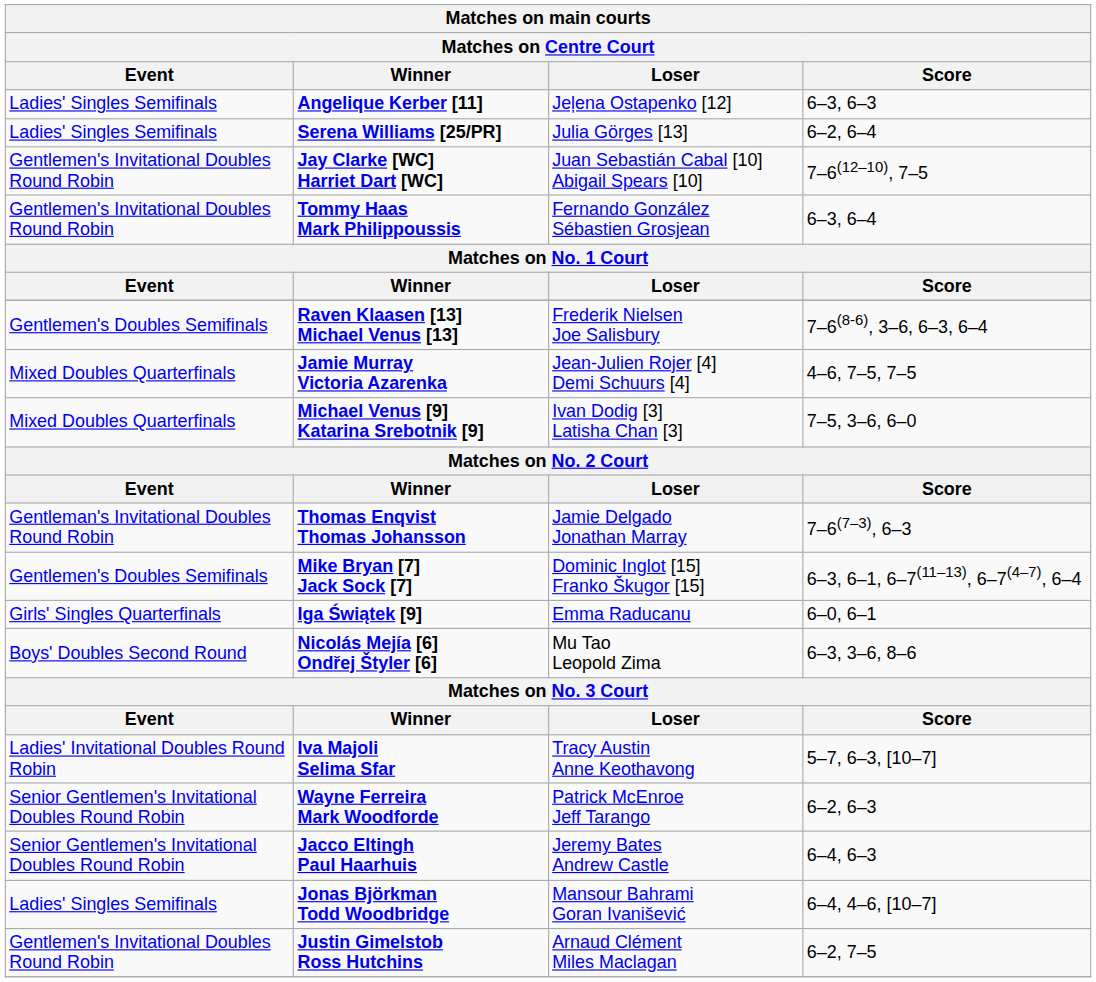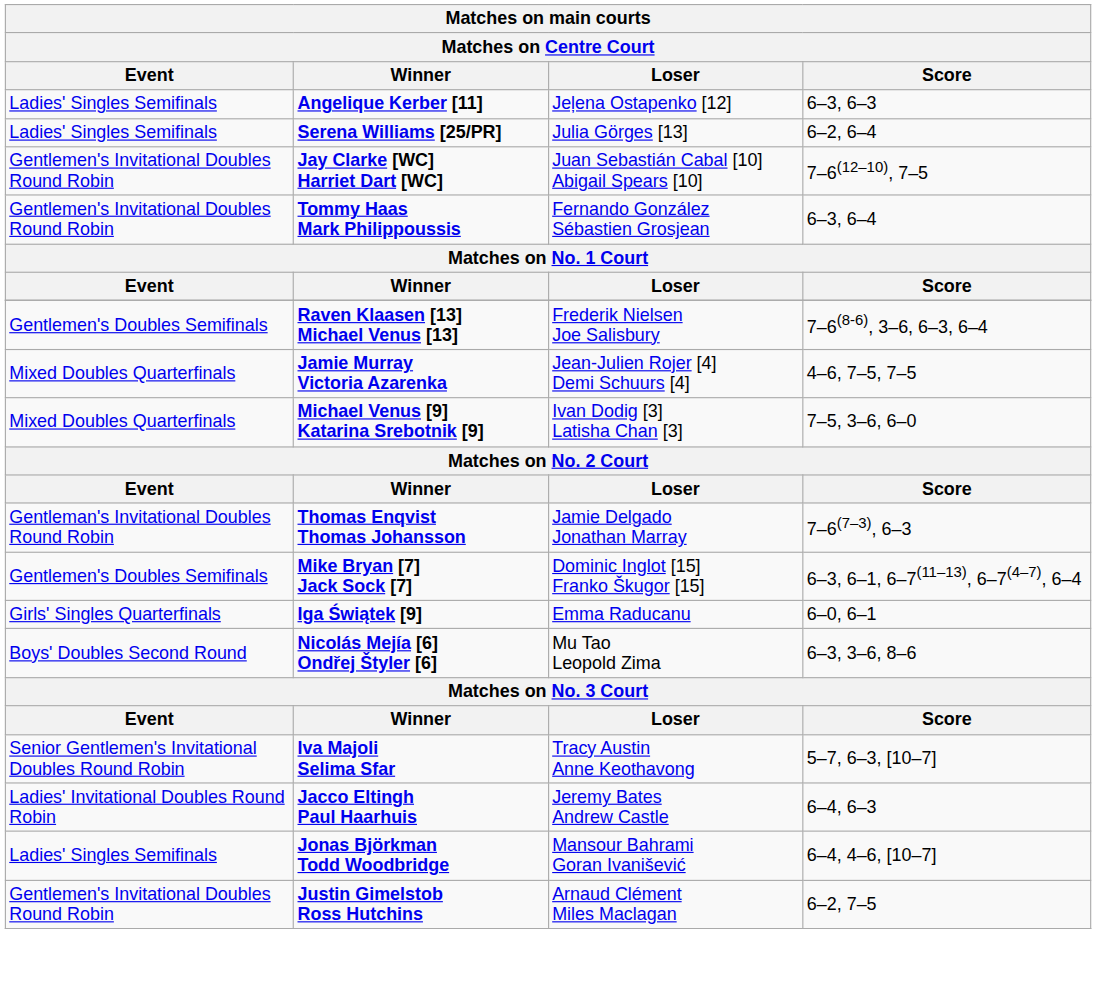 <table class="wikitable collapsible uncollapsed" style="margin:auto;">
 <tr>
 <th colspan="4" style="white-space:nowrap;">Matches on main courts</th>
 </tr>
 <tr>
 <th colspan="4">Matches on <a href='#'>Centre Court</a></th>
 </tr>
 <tr>
 <th width=250>Event</th>
 <th width=220>Winner</th>
 <th width=220>Loser</th>
 <th width=250>Score</th>
 </tr>
 <tr>
 <td><a href='#'>Ladies' Singles Semifinals</a></td>
 <td> <strong><a href='#'>Angelique Kerber</a> [11]</strong></td>
 <td> <a href='#'>Jeļena Ostapenko</a> [12]</td>
 <td>6–3, 6–3</td>
 </tr>
 <tr>
 <td><a href='#'>Ladies' Singles Semifinals</a></td>
 <td> <strong><a href='#'>Serena Williams</a> [25/PR]</strong></td>
 <td> <a href='#'>Julia Görges</a> [13]</td>
 <td>6–2, 6–4</td>
 </tr>
 <tr>
 <td><a href='#'>Gentlemen's Invitational Doubles Round Robin</a></td>
 <td> <strong><a href='#'>Jay Clarke</a> [WC]</strong><br> <strong><a href='#'>Harriet Dart</a> [WC]</strong></td>
 <td> <a href='#'>Juan Sebastián Cabal</a> [10]<br> <a href='#'>Abigail Spears</a> [10]</td>
 <td>7–6<sup>(12–10)</sup>, 7–5</td>
 </tr>
 <tr>
 <td><a href='#'>Gentlemen's Invitational Doubles Round Robin</a></td>
 <td> <strong><a href='#'>Tommy Haas</a></strong> <br>  <strong><a href='#'>Mark Philippoussis</a></strong></td>
 <td> <a href='#'>Fernando González</a> <br>  <a href='#'>Sébastien Grosjean</a></td>
 <td>6–3, 6–4</td>
 </tr>
 <tr>
 <th colspan="4">Matches on <a href='#'>No. 1 Court</a></th>
 </tr>
 <tr>
 <th width=220>Event</th>
 <th width=220>Winner</th>
 <th width=220>Loser</th>
 <th width=250>Score</th>
 </tr>
 <tr>
 </tr>
 <tr>
 <td><a href='#'>Gentlemen's Doubles Semifinals</a></td>
 <td><strong> <a href='#'>Raven Klaasen</a> [13] <br>  <a href='#'>Michael Venus</a> [13]</strong></td>
 <td> <a href='#'>Frederik Nielsen</a> <br>  <a href='#'>Joe Salisbury</a></td>
 <td>7–6<sup>(8-6)</sup>, 3–6, 6–3, 6–4</td>
 </tr>
 <tr>
 <td><a href='#'>Mixed Doubles Quarterfinals</a></td>
 <td> <strong><a href='#'>Jamie Murray</a></strong><br> <strong><a href='#'>Victoria Azarenka</a></strong></td>
 <td> <a href='#'>Jean-Julien Rojer</a> [4]<br> <a href='#'>Demi Schuurs</a> [4]</td>
 <td>4–6, 7–5, 7–5</td>
 </tr>
 <tr>
 <td><a href='#'>Mixed Doubles Quarterfinals</a></td>
 <td><strong> <a href='#'>Michael Venus</a> [9] <br>  <a href='#'>Katarina Srebotnik</a> [9]</strong></td>
 <td> <a href='#'>Ivan Dodig</a> [3] <br>  <a href='#'>Latisha Chan</a> [3]</td>
 <td>7–5, 3–6, 6–0</td>
 </tr>
 <tr>
 <th colspan="4">Matches on <a href='#'>No. 2 Court</a></th>
 </tr>
 <tr>
 <th width=250>Event</th>
 <th width=220>Winner</th>
 <th width=220>Loser</th>
 <th width=220>Score</th>
 </tr>
 <tr>
 <td><a href='#'>Gentleman's Invitational Doubles Round Robin</a></td>
 <td><strong> <a href='#'>Thomas Enqvist</a></strong> <br> <strong> <a href='#'>Thomas Johansson</a></strong></td>
 <td> <a href='#'>Jamie Delgado</a> <br>  <a href='#'>Jonathan Marray</a></td>
 <td>7–6<sup>(7–3)</sup>, 6–3</td>
 </tr>
 <tr>
 <td><a href='#'>Gentlemen's Doubles Semifinals</a></td>
 <td><strong> <a href='#'>Mike Bryan</a> [7] <br>  <a href='#'>Jack Sock</a> [7]</strong></td>
 <td> <a href='#'>Dominic Inglot</a> [15] <br>  <a href='#'>Franko Škugor</a> [15]</td>
 <td>6–3, 6–1, 6–7<sup>(11–13)</sup>, 6–7<sup>(4–7)</sup>, 6–4</td>
 </tr>
 <tr>
 <td><a href='#'>Girls' Singles Quarterfinals</a></td>
 <td> <strong><a href='#'>Iga Świątek</a> [9]</strong></td>
 <td> <a href='#'>Emma Raducanu</a></td>
 <td>6–0, 6–1</td>
 </tr>
 <tr>
 <td><a href='#'>Boys' Doubles Second Round</a></td>
 <td> <strong><a href='#'>Nicolás Mejía</a> [6] <br>  <a href='#'>Ondřej Štyler</a> [6]</strong></td>
 <td> Mu Tao <br>  Leopold Zima</td>
 <td>6–3, 3–6, 8–6</td>
 </tr>
 <tr>
 <th colspan="4">Matches on <a href='#'>No. 3 Court</a></th>
 </tr>
 <tr>
 <th width=250>Event</th>
 <th width=220>Winner</th>
 <th width=220>Loser</th>
 <th width=220>Score</th>
 </tr>
 <tr>
-<td><a href='#'>Ladies' Invitational Doubles Round Robin</a></td>
+<td><a href='#'>Senior Gentlemen's Invitational Doubles Round Robin</a></td>
 <td><strong> <a href='#'>Iva Majoli</a> <br>  <a href='#'>Selima Sfar</a></strong></td>
 <td> <a href='#'>Tracy Austin</a> <br>  <a href='#'>Anne Keothavong</a></td>
 <td>5–7, 6–3, [10–7]</td>
 </tr>
 <tr>
-<td><a href='#'>Senior Gentlemen's Invitational Doubles Round Robin</a></td>
-<td><strong> <a href='#'>Wayne Ferreira</a> <br>  <a href='#'>Mark Woodforde</a></strong></td>
-<td> <a href='#'>Patrick McEnroe</a> <br>  <a href='#'>Jeff Tarango</a></td>
-<td>6–2, 6–3</td>
-</tr>
-<tr>
-<td><a href='#'>Senior Gentlemen's Invitational Doubles Round Robin</a></td>
+<td><a href='#'>Ladies' Invitational Doubles Round Robin</a></td>
 <td> <strong><a href='#'>Jacco Eltingh</a></strong><br> <strong><a href='#'>Paul Haarhuis</a></strong></td>
 <td> <a href='#'>Jeremy Bates</a><br> <a href='#'>Andrew Castle</a></td>
 <td>6–4, 6–3</td>
 </tr>
 <tr>
 <td><a href='#'>Ladies' Singles Semifinals</a></td>
 <td> <strong><a href='#'>Jonas Björkman</a></strong><br> <strong><a href='#'>Todd Woodbridge</a></strong></td>
 <td> <a href='#'>Mansour Bahrami</a><br> <a href='#'>Goran Ivanišević</a></td>
 <td>6–4, 4–6, [10–7]</td>
 </tr>
 <tr>
 <td><a href='#'>Gentlemen's Invitational Doubles Round Robin</a></td>
 <td> <strong><a href='#'>Justin Gimelstob</a></strong><br> <strong><a href='#'>Ross Hutchins</a></strong></td>
 <td> <a href='#'>Arnaud Clément</a><br> <a href='#'>Miles Maclagan</a></td>
 <td>6–2, 7–5</td>
 </tr>
 <tr>
 </tr>
 </table>
